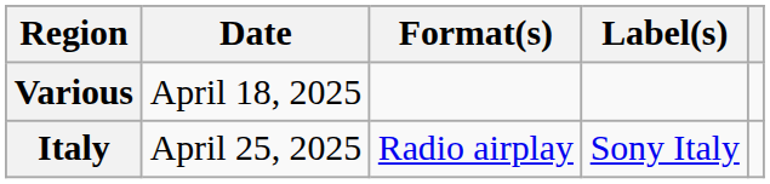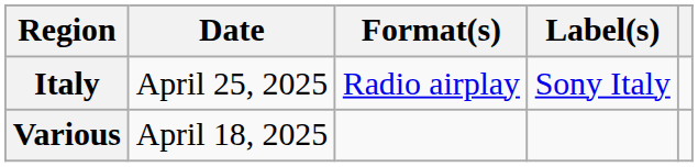 <table class="wikitable plainrowheaders">
 <tr>
 <th scope="col">Region</th>
 <th scope="col">Date</th>
 <th scope="col">Format(s)</th>
 <th scope="col">Label(s)</th>
 <th scope="col"></th>
 </tr>
 <tr>
+<th scope="row">Italy</th>
+<td>April 25, 2025</td>
+<td><a href='#'>Radio airplay</a></td>
+<td><a href='#'>Sony Italy</a></td>
+<td style="text-align:center"></td>
+</tr>
+<tr>
 <th scope="row">Various</th>
 <td>April 18, 2025</td>
 <td></td>
 <td></td>
 <td style="text-align:center"></td>
 </tr>
-<tr>
-<th scope="row">Italy</th>
-<td>April 25, 2025</td>
-<td><a href='#'>Radio airplay</a></td>
-<td><a href='#'>Sony Italy</a></td>
-<td style="text-align:center"></td>
-</tr>
 </table>
